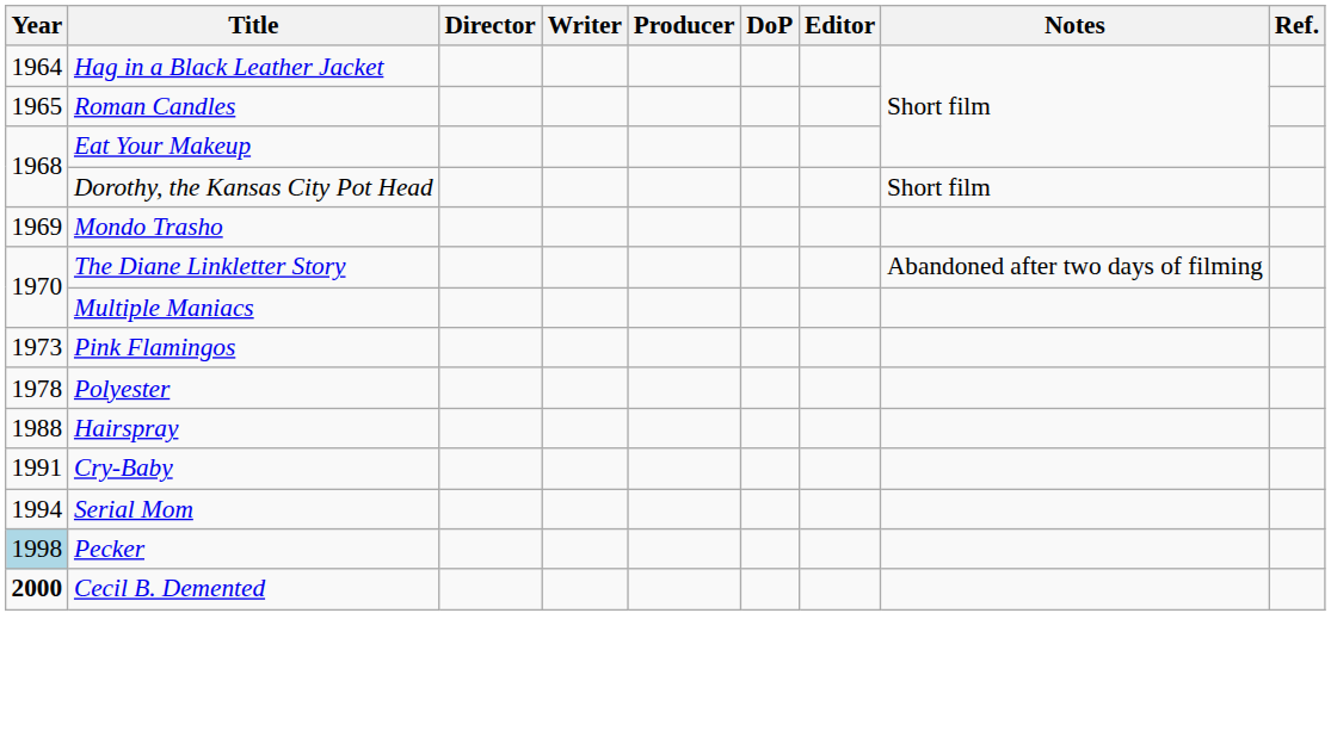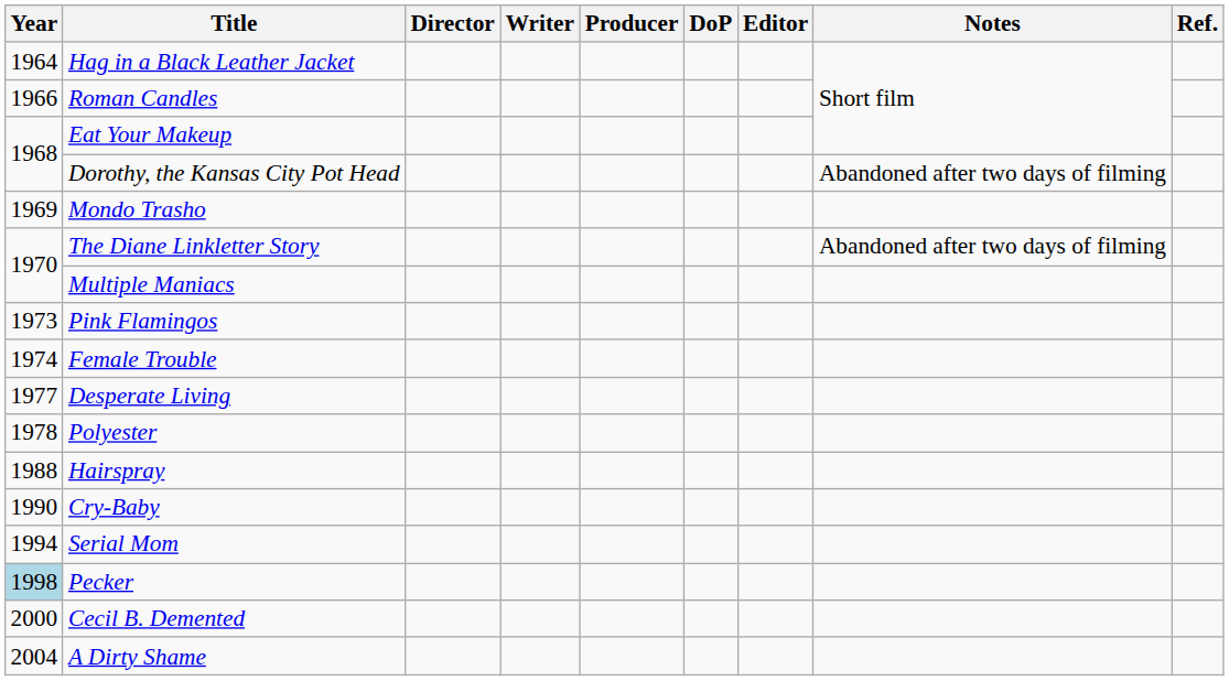 <table class="wikitable">
 <tr>
 <th>Year</th>
 <th>Title</th>
 <th>Director</th>
 <th>Writer</th>
 <th>Producer</th>
 <th>DoP</th>
 <th>Editor</th>
 <th>Notes</th>
 <th>Ref.</th>
 </tr>
 <tr>
 <td>1964</td>
 <td><em><a href='#'>Hag in a Black Leather Jacket</a></em></td>
 <td></td>
 <td></td>
 <td></td>
 <td></td>
 <td></td>
 <td rowspan="3">Short film</td>
 <td style="text-align:center;"></td>
 </tr>
 <tr>
-<td>1965</td>
+<td>1966</td>
 <td><em><a href='#'>Roman Candles</a></em></td>
 <td></td>
 <td></td>
 <td></td>
 <td></td>
 <td></td>
 <td style="text-align:center;"></td>
 </tr>
 <tr>
 <td rowspan="2">1968</td>
 <td><em><a href='#'>Eat Your Makeup</a></em></td>
 <td></td>
 <td></td>
 <td></td>
 <td></td>
 <td></td>
 <td style="text-align:center;"></td>
 </tr>
 <tr>
 <td><em>Dorothy, the Kansas City Pot Head</em></td>
 <td></td>
 <td></td>
 <td></td>
 <td></td>
 <td></td>
-<td>Short film</td>
+<td>Abandoned after two days of filming</td>
 <td style="text-align:center;"></td>
 </tr>
 <tr>
 <td>1969</td>
 <td><em><a href='#'>Mondo Trasho</a></em></td>
 <td></td>
 <td></td>
 <td></td>
 <td></td>
 <td></td>
 <td></td>
 <td style="text-align:center;"></td>
 </tr>
 <tr>
 <td rowspan="2">1970</td>
 <td><em><a href='#'>The Diane Linkletter Story</a></em></td>
 <td></td>
 <td></td>
 <td></td>
 <td></td>
 <td></td>
 <td>Abandoned after two days of filming</td>
 <td style="text-align:center;"></td>
 </tr>
 <tr>
 <td><em><a href='#'>Multiple Maniacs</a></em></td>
 <td></td>
 <td></td>
 <td></td>
 <td></td>
 <td></td>
 <td></td>
 <td style="text-align:center;"></td>
 </tr>
 <tr>
 <td>1973</td>
 <td><em><a href='#'>Pink Flamingos</a></em></td>
 <td></td>
 <td></td>
 <td></td>
 <td></td>
 <td></td>
 <td></td>
 <td style="text-align:center;"></td>
 </tr>
 <tr>
+<td>1974</td>
+<td><em><a href='#'>Female Trouble</a></em></td>
+<td></td>
+<td></td>
+<td></td>
+<td></td>
+<td></td>
+<td></td>
+<td style="text-align:center;"></td>
+</tr>
+<tr>
+<td>1977</td>
+<td><em><a href='#'>Desperate Living</a></em></td>
+<td></td>
+<td></td>
+<td></td>
+<td></td>
+<td></td>
+<td></td>
+<td style="text-align:center;"></td>
+</tr>
+<tr>
 <td>1978</td>
 <td><em><a href='#'>Polyester</a></em></td>
 <td></td>
 <td></td>
 <td></td>
 <td></td>
 <td></td>
 <td></td>
 <td style="text-align:center;"></td>
 </tr>
 <tr>
 <td>1988</td>
 <td><em><a href='#'>Hairspray</a></em></td>
 <td></td>
 <td></td>
 <td></td>
 <td></td>
 <td></td>
 <td></td>
 <td style="text-align:center;"></td>
 </tr>
 <tr>
-<td>1991</td>
+<td>1990</td>
 <td><em><a href='#'>Cry-Baby</a></em></td>
 <td></td>
 <td></td>
 <td></td>
 <td></td>
 <td></td>
 <td></td>
 <td style="text-align:center;"></td>
 </tr>
 <tr>
 <td>1994</td>
 <td><em><a href='#'>Serial Mom</a></em></td>
 <td></td>
 <td></td>
 <td></td>
 <td></td>
 <td></td>
 <td></td>
 <td style="text-align:center;"></td>
 </tr>
 <tr>
 <td style="background: lightblue;">1998</td>
 <td><em><a href='#'>Pecker</a></em></td>
 <td></td>
 <td></td>
 <td></td>
 <td></td>
 <td></td>
 <td></td>
 <td style="text-align:center;"></td>
 </tr>
 <tr>
-<td><strong>2000</strong></td>
+<td>2000</td>
 <td><em><a href='#'>Cecil B. Demented</a></em></td>
 <td></td>
 <td></td>
 <td></td>
 <td></td>
 <td></td>
 <td></td>
 <td style="text-align:center;"></td>
 </tr>
+<tr>
+<td>2004</td>
+<td><em><a href='#'>A Dirty Shame</a></em></td>
+<td></td>
+<td></td>
+<td></td>
+<td></td>
+<td></td>
+<td></td>
+<td style="text-align:center;"></td>
+</tr>
 </table>
